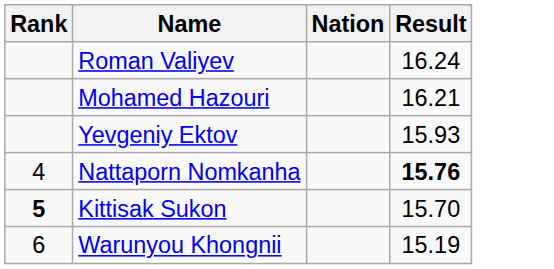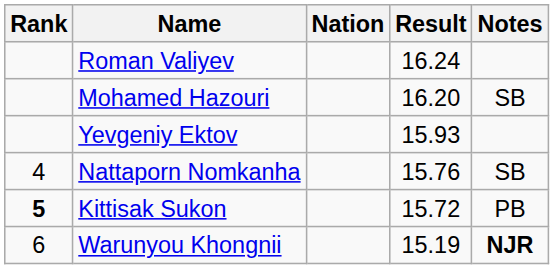 <table class="wikitable sortable" style="text-align:center;font-size:95%">
 <tr>
 <th>Rank</th>
 <th>Name</th>
 <th>Nation</th>
 <th>Result</th>
+<th>Notes</th>
 </tr>
 <tr>
 <td></td>
 <td align=left><a href='#'>Roman Valiyev</a></td>
 <td align=left></td>
 <td>16.24</td>
+<td></td>
 </tr>
 <tr>
 <td></td>
 <td align=left><a href='#'>Mohamed Hazouri</a></td>
 <td align=left></td>
-<td>16.21</td>
+<td>16.20</td>
+<td>SB</td>
 </tr>
 <tr>
 <td></td>
 <td align=left><a href='#'>Yevgeniy Ektov</a></td>
 <td align=left></td>
 <td>15.93</td>
+<td></td>
 </tr>
 <tr>
 <td>4</td>
 <td align=left><a href='#'>Nattaporn Nomkanha</a></td>
 <td align=left></td>
-<td><strong>15.76</strong></td>
+<td>15.76</td>
+<td>SB</td>
 </tr>
 <tr>
 <td><strong>5</strong></td>
 <td align=left><a href='#'>Kittisak Sukon</a></td>
 <td align=left></td>
-<td>15.70</td>
+<td>15.72</td>
+<td>PB</td>
 </tr>
 <tr>
 <td>6</td>
 <td align=left><a href='#'>Warunyou Khongnii</a></td>
 <td align=left></td>
 <td>15.19</td>
+<td><strong>NJR</strong></td>
 </tr>
 </table>
